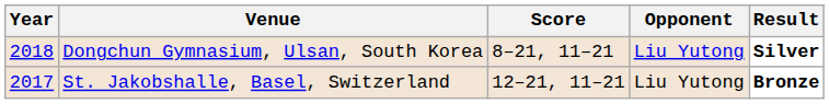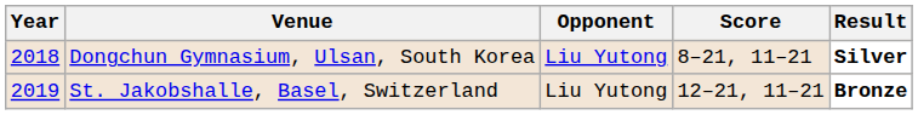 <table class="sortable wikitable" style="font-size: 90%;">
 <tr>
 <th>Year</th>
 <th>Venue</th>
+<th>Opponent</th>
 <th>Score</th>
-<th>Opponent</th>
 <th>Result</th>
 </tr>
 <tr style="background:#F3E6D7">
 <td align="center"><a href='#'>2018</a></td>
 <td align="left"><a href='#'>Dongchun Gymnasium</a>, <a href='#'>Ulsan</a>, South Korea</td>
+<td align="left"> <a href='#'>Liu Yutong</a></td>
 <td align="left">8–21, 11–21</td>
-<td align="left"> <a href='#'>Liu Yutong</a></td>
 <td style="text-align:left; background:white"> <strong>Silver</strong></td>
 </tr>
 <tr style="background:#F3E6D7">
-<td align="center"><a href='#'>2017</a></td>
+<td align="center"><a href='#'>2019</a></td>
 <td align="left"><a href='#'>St. Jakobshalle</a>, <a href='#'>Basel</a>, Switzerland</td>
+<td align="left"> Liu Yutong</td>
 <td align="left">12–21, 11–21</td>
-<td align="left"> Liu Yutong</td>
 <td style="text-align:left; background:white"> <strong>Bronze</strong></td>
 </tr>
 </table>
